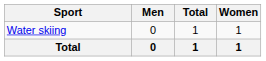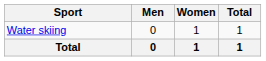 <table class="wikitable sortable" style="text-align:center;">
 <tr>
 <th width=180>Sport</th>
 <th width=55>Men</th>
+<th width=55>Women</th>
 <th width=55>Total</th>
-<th width=55>Women</th>
 </tr>
 <tr>
 <td align=left><a href='#'>Water skiing</a></td>
 <td>0</td>
 <td>1</td>
 <td>1</td>
 </tr>
 <tr>
 <th>Total</th>
 <th>0</th>
 <th>1</th>
 <th>1</th>
 </tr>
 </table>
